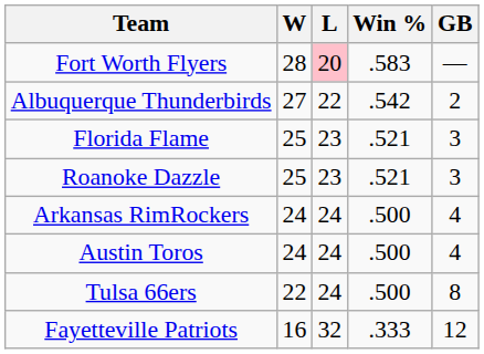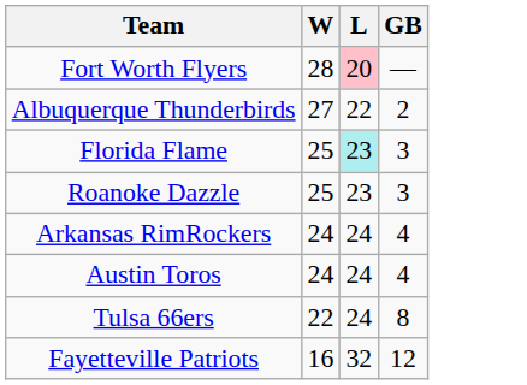 <table class="wikitable" style="text-align:center">
 <tr>
 <th>Team</th>
 <th>W</th>
 <th>L</th>
-<th>Win %</th>
 <th>GB</th>
 </tr>
 <tr>
 <td><a href='#'>Fort Worth Flyers</a></td>
 <td align=center>28</td>
 <td align=center style="background: pink;">20</td>
-<td align=center>.583</td>
 <td align=center>—</td>
 </tr>
 <tr>
 <td><a href='#'>Albuquerque Thunderbirds</a></td>
 <td align=center>27</td>
 <td align=center>22</td>
-<td align=center>.542</td>
 <td align=center>2</td>
 </tr>
 <tr>
 <td><a href='#'>Florida Flame</a></td>
 <td align=center>25</td>
-<td align=center>23</td>
-<td align=center>.521</td>
+<td align=center style="background: paleturquoise;">23</td>
 <td align=center>3</td>
 </tr>
 <tr>
 <td><a href='#'>Roanoke Dazzle</a></td>
 <td align=center>25</td>
 <td align=center>23</td>
-<td align=center>.521</td>
 <td align=center>3</td>
 </tr>
 <tr>
 <td><a href='#'>Arkansas RimRockers</a></td>
 <td align=center>24</td>
 <td align=center>24</td>
-<td align=center>.500</td>
 <td align=center>4</td>
 </tr>
 <tr>
 <td><a href='#'>Austin Toros</a></td>
 <td align=center>24</td>
 <td align=center>24</td>
-<td align=center>.500</td>
 <td align=center>4</td>
 </tr>
 <tr>
 <td><a href='#'>Tulsa 66ers</a></td>
 <td align=center>22</td>
 <td align=center>24</td>
-<td align=center>.500</td>
 <td align=center>8</td>
 </tr>
 <tr>
 <td><a href='#'>Fayetteville Patriots</a></td>
 <td align=center>16</td>
 <td align=center>32</td>
-<td align=center>.333</td>
 <td align=center>12</td>
 </tr>
 </table>
